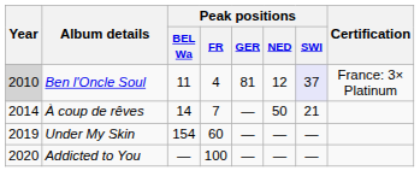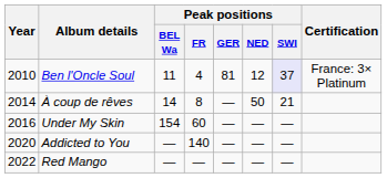 <table class="wikitable">
 <tr>
 <th align="center" rowspan="2" width="10">Year</th>
 <th align="center" rowspan="2" width="140">Album details</th>
 <th align="center" colspan="5">Peak positions</th>
 <th align="center" rowspan="2" width="40">Certification</th>
 </tr>
 <tr>
 <th width="30"><small><a href='#'>BEL <br>Wa</a></small><br></th>
 <th width="30"><small><a href='#'>FR</a></small><br></th>
 <th width="30"><small><a href='#'>GER</a></small></th>
 <th width="30"><small><a href='#'>NED</a></small><br></th>
 <th width="30"><small><a href='#'>SWI</a></small><br></th>
 </tr>
 <tr>
-<td style="background: lightgrey;">2010</td>
+<td>2010</td>
 <td><em><a href='#'>Ben l'Oncle Soul</a></em></td>
 <td align="center">11</td>
 <td align="center">4</td>
 <td align="center">81</td>
 <td align="center">12</td>
 <td align="center" style="background: lavender;">37</td>
 <td align="center">France: 3× Platinum</td>
 </tr>
 <tr>
 <td>2014</td>
 <td><em>À coup de rêves</em></td>
 <td align="center">14</td>
-<td align="center">7</td>
+<td align="center">8</td>
 <td align="center">—</td>
 <td align="center">50</td>
 <td align="center">21</td>
 <td align="center"></td>
 </tr>
 <tr>
-<td>2019</td>
+<td>2016</td>
 <td><em>Under My Skin</em></td>
 <td align="center">154</td>
 <td align="center">60<br></td>
 <td align="center">—</td>
 <td align="center">—</td>
 <td align="center">—</td>
 <td align="center"></td>
 </tr>
 <tr>
 <td>2020</td>
 <td><em>Addicted to You</em></td>
 <td align="center">—</td>
-<td align="center">100<br></td>
+<td align="center">140<br></td>
+<td align="center">—</td>
+<td align="center">—</td>
+<td align="center">—</td>
+<td align="center"></td>
+</tr>
+<tr>
+<td>2022</td>
+<td><em>Red Mango</em></td>
+<td align="center">—</td>
+<td align="center">—</td>
 <td align="center">—</td>
 <td align="center">—</td>
 <td align="center">—</td>
 <td align="center"></td>
 </tr>
 </table>
